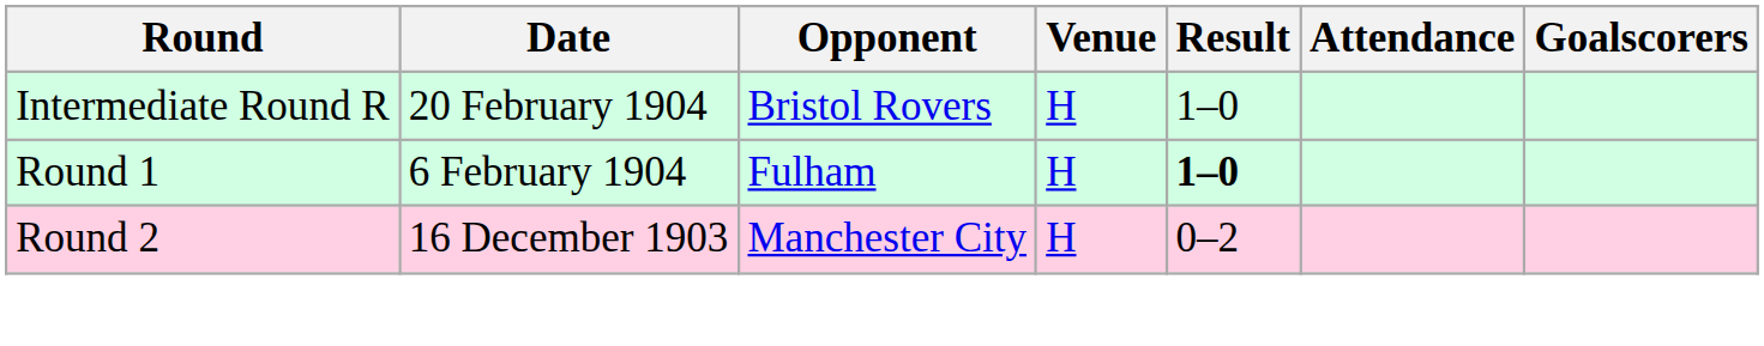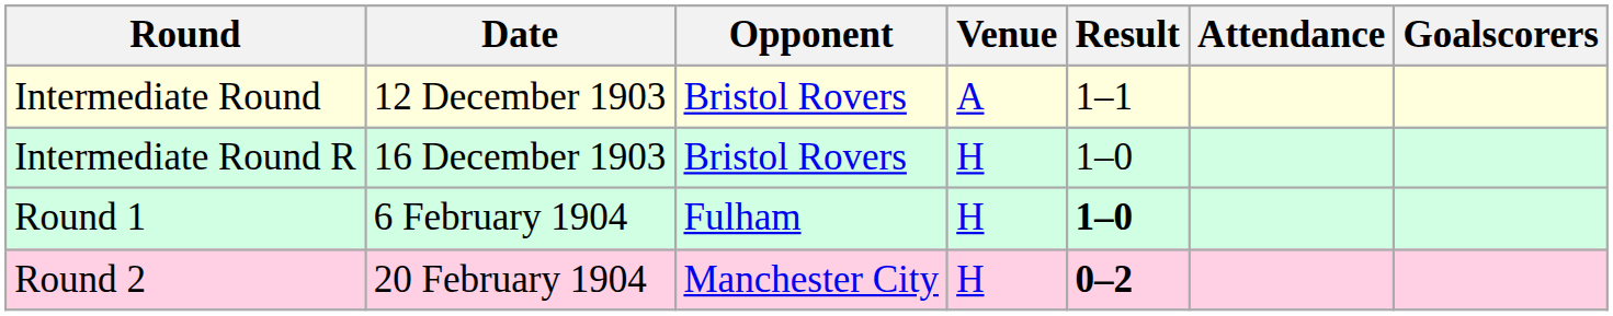 <table class="wikitable">
 <tr>
 <th>Round</th>
 <th>Date</th>
 <th>Opponent</th>
 <th>Venue</th>
 <th>Result</th>
 <th>Attendance</th>
 <th>Goalscorers</th>
 </tr>
+<tr style="background:#ffffdd;">
+<td>Intermediate Round</td>
+<td>12 December 1903</td>
+<td><a href='#'>Bristol Rovers</a></td>
+<td><a href='#'>A</a></td>
+<td>1–1</td>
+<td></td>
+<td></td>
+</tr>
 <tr style="background:#d0ffe3;">
 <td>Intermediate Round R</td>
-<td>20 February 1904</td>
+<td>16 December 1903</td>
 <td><a href='#'>Bristol Rovers</a></td>
 <td><a href='#'>H</a></td>
 <td>1–0</td>
 <td></td>
 <td></td>
 </tr>
 <tr style="background:#d0ffe3;">
 <td>Round 1</td>
 <td>6 February 1904</td>
 <td><a href='#'>Fulham</a></td>
 <td><a href='#'>H</a></td>
 <td><strong>1–0</strong></td>
 <td></td>
 <td></td>
 </tr>
 <tr style="background:#ffd0e3;">
 <td>Round 2</td>
-<td>16 December 1903</td>
+<td>20 February 1904</td>
 <td><a href='#'>Manchester City</a></td>
 <td><a href='#'>H</a></td>
-<td>0–2</td>
+<td><strong>0–2</strong></td>
 <td></td>
 <td></td>
 </tr>
 </table>
